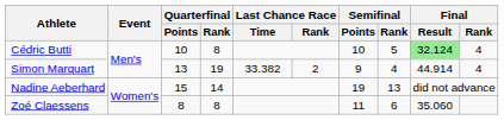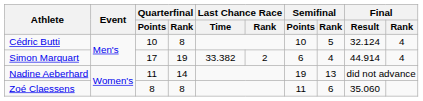 <table class="wikitable" style="font-size:90%;">
 <tr>
 <th rowspan=2>Athlete</th>
 <th rowspan=2>Event</th>
 <th colspan=2>Quarterfinal</th>
 <th colspan="2">Last Chance Race</th>
 <th colspan="2">Semifinal</th>
 <th colspan=2>Final</th>
 </tr>
 <tr style="font-size:95%">
 <th>Points</th>
 <th>Rank</th>
 <th>Time</th>
 <th>Rank</th>
 <th>Points</th>
 <th>Rank</th>
 <th>Result</th>
 <th>Rank</th>
 </tr>
 <tr align=center>
 <td align=left> <a href='#'>Cédric Butti</a></td>
 <td align=left rowspan=2><a href='#'>Men's</a></td>
 <td>10</td>
 <td>8</td>
 <td Colspan=2></td>
 <td>10</td>
 <td>5</td>
-<td style="background: lightgreen;">32.124</td>
+<td>32.124</td>
 <td>4</td>
 </tr>
 <tr align=center>
 <td align=left> <a href='#'>Simon Marquart</a></td>
-<td>13</td>
+<td>17</td>
 <td>19</td>
 <td>33.382</td>
 <td>2</td>
-<td>9</td>
+<td>6</td>
 <td>4</td>
 <td>44.914</td>
 <td>4</td>
 </tr>
 <tr align=center>
 <td align=left> <a href='#'>Nadine Aeberhard</a></td>
 <td align=left rowspan=2><a href='#'>Women's</a></td>
-<td>15</td>
+<td>11</td>
 <td>14</td>
 <td colspan=2></td>
 <td>19</td>
 <td>13</td>
 <td colspan="2">did not advance</td>
 </tr>
 <tr align=center>
 <td align=left> <a href='#'>Zoé Claessens</a></td>
 <td>8</td>
 <td>8</td>
 <td colspan = 2></td>
 <td>11</td>
 <td>6</td>
 <td>35.060</td>
 <td></td>
 </tr>
 </table>
